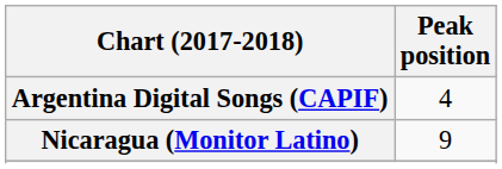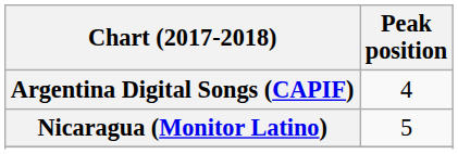 <table class="wikitable sortable plainrowheaders" style="text-align:center">
 <tr>
 <th>Chart (2017-2018)</th>
 <th>Peak<br>position</th>
 </tr>
 <tr>
 <th scope="row">Argentina Digital Songs (<a href='#'>CAPIF</a>)</th>
 <td>4</td>
 </tr>
 <tr>
 <th scope="row">Nicaragua (<a href='#'>Monitor Latino</a>)</th>
-<td>9</td>
+<td>5</td>
 </tr>
 <tr>
 </tr>
 <tr>
 </tr>
 </table>
